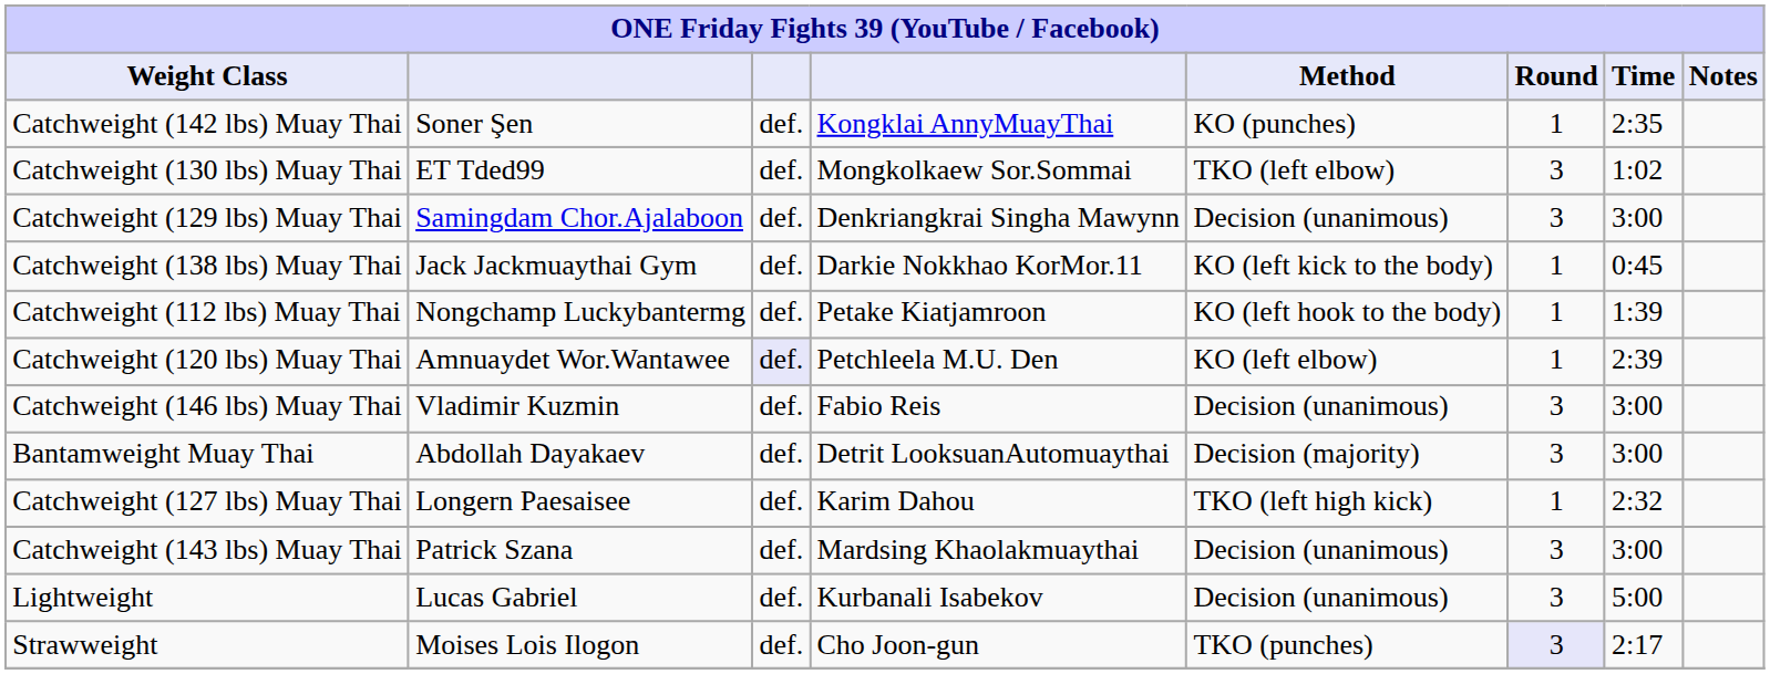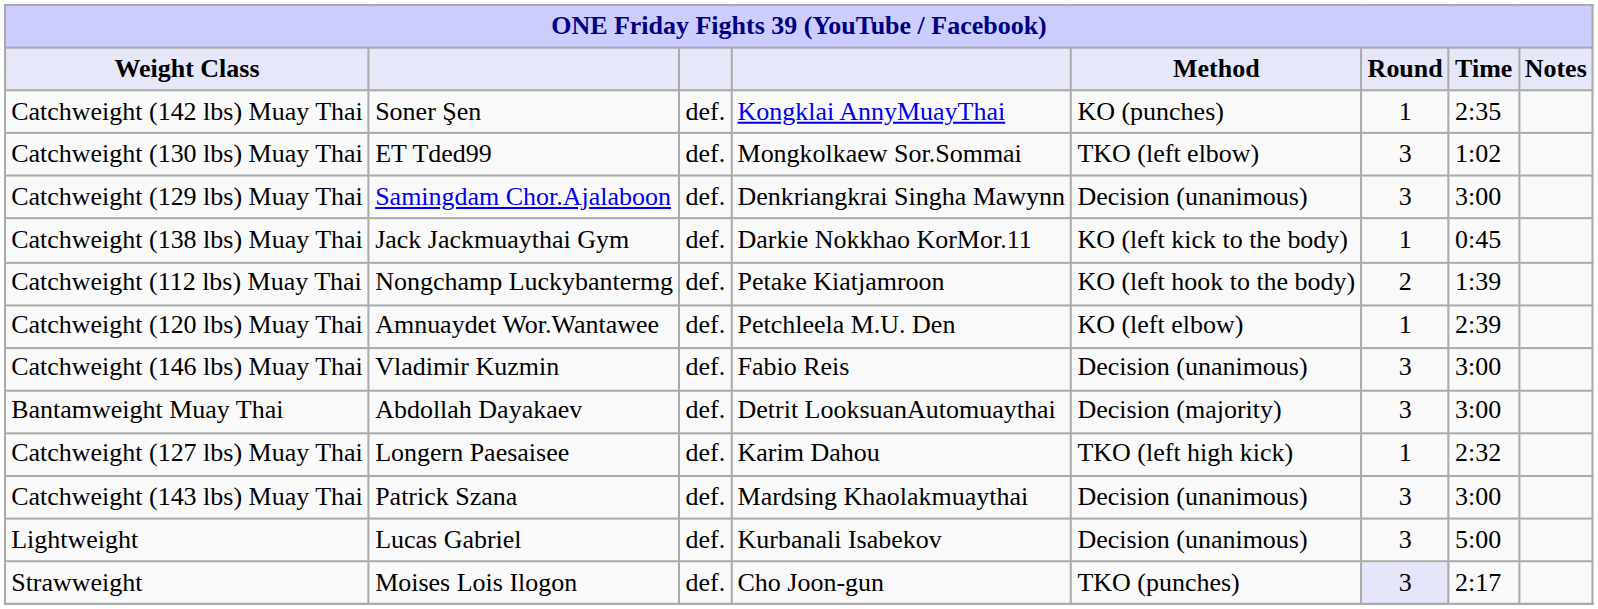 <table class="wikitable" style="font-size: 80%;">
 <tr>
 <th colspan="8" style="background-color: #ccf; color: #000080; text-align: center;"><strong>ONE Friday Fights 39 (YouTube / Facebook)</strong></th>
 </tr>
 <tr>
 <th colspan="1" style="background-color: #E6E8FA; color: #000000; text-align: center;">Weight Class</th>
 <th colspan="1" style="background-color: #E6E8FA; color: #000000; text-align: center;"></th>
 <th colspan="1" style="background-color: #E6E8FA; color: #000000; text-align: center;"></th>
 <th colspan="1" style="background-color: #E6E8FA; color: #000000; text-align: center;"></th>
 <th colspan="1" style="background-color: #E6E8FA; color: #000000; text-align: center;">Method</th>
 <th colspan="1" style="background-color: #E6E8FA; color: #000000; text-align: center;">Round</th>
 <th colspan="1" style="background-color: #E6E8FA; color: #000000; text-align: center;">Time</th>
 <th colspan="1" style="background-color: #E6E8FA; color: #000000; text-align: center;">Notes</th>
 </tr>
 <tr>
 <td>Catchweight (142 lbs) Muay Thai</td>
 <td> Soner Şen</td>
 <td>def.</td>
 <td> <a href='#'>Kongklai AnnyMuayThai</a></td>
 <td>KO (punches)</td>
 <td align=center>1</td>
 <td>2:35</td>
 <td></td>
 </tr>
 <tr>
 <td>Catchweight (130 lbs) Muay Thai</td>
 <td> ET Tded99</td>
 <td>def.</td>
 <td> Mongkolkaew Sor.Sommai</td>
 <td>TKO (left elbow)</td>
 <td align=center>3</td>
 <td>1:02</td>
 <td></td>
 </tr>
 <tr>
 <td>Catchweight (129 lbs) Muay Thai</td>
 <td> <a href='#'>Samingdam Chor.Ajalaboon</a></td>
 <td>def.</td>
 <td> Denkriangkrai Singha Mawynn</td>
 <td>Decision (unanimous)</td>
 <td align=center>3</td>
 <td>3:00</td>
 <td></td>
 </tr>
 <tr>
 <td>Catchweight (138 lbs) Muay Thai</td>
 <td> Jack Jackmuaythai Gym</td>
 <td>def.</td>
 <td> Darkie Nokkhao KorMor.11</td>
 <td>KO (left kick to the body)</td>
 <td align=center>1</td>
 <td>0:45</td>
 <td></td>
 </tr>
 <tr>
 <td>Catchweight (112 lbs) Muay Thai</td>
 <td> Nongchamp Luckybantermg</td>
 <td>def.</td>
 <td> Petake Kiatjamroon</td>
 <td>KO (left hook to the body)</td>
-<td align=center>1</td>
+<td align=center>2</td>
 <td>1:39</td>
 <td></td>
 </tr>
 <tr>
 <td>Catchweight (120 lbs) Muay Thai</td>
 <td> Amnuaydet Wor.Wantawee</td>
-<td style="background: lavender;">def.</td>
+<td>def.</td>
 <td> Petchleela M.U. Den</td>
 <td>KO (left elbow)</td>
 <td align=center>1</td>
 <td>2:39</td>
 <td></td>
 </tr>
 <tr>
 <td>Catchweight (146 lbs) Muay Thai</td>
 <td> Vladimir Kuzmin</td>
 <td>def.</td>
 <td> Fabio Reis</td>
 <td>Decision (unanimous)</td>
 <td align=center>3</td>
 <td>3:00</td>
 <td></td>
 </tr>
 <tr>
 <td>Bantamweight Muay Thai</td>
 <td> Abdollah Dayakaev</td>
 <td>def.</td>
 <td> Detrit LooksuanAutomuaythai</td>
 <td>Decision (majority)</td>
 <td align=center>3</td>
 <td>3:00</td>
 <td></td>
 </tr>
 <tr>
 <td>Catchweight (127 lbs) Muay Thai</td>
 <td> Longern Paesaisee</td>
 <td>def.</td>
 <td> Karim Dahou</td>
 <td>TKO (left high kick)</td>
 <td align=center>1</td>
 <td>2:32</td>
 <td></td>
 </tr>
 <tr>
 <td>Catchweight (143 lbs) Muay Thai</td>
 <td> Patrick Szana</td>
 <td>def.</td>
 <td> Mardsing Khaolakmuaythai</td>
 <td>Decision (unanimous)</td>
 <td align=center>3</td>
 <td>3:00</td>
 <td></td>
 </tr>
 <tr>
 <td>Lightweight</td>
 <td> Lucas Gabriel</td>
 <td>def.</td>
 <td> Kurbanali Isabekov</td>
 <td>Decision (unanimous)</td>
 <td align=center>3</td>
 <td>5:00</td>
 <td></td>
 </tr>
 <tr>
 <td>Strawweight</td>
 <td> Moises Lois Ilogon</td>
 <td>def.</td>
 <td> Cho Joon-gun</td>
 <td>TKO (punches)</td>
 <td align=center style="background: lavender;">3</td>
 <td>2:17</td>
 <td></td>
 </tr>
 <tr>
 </tr>
 </table>
